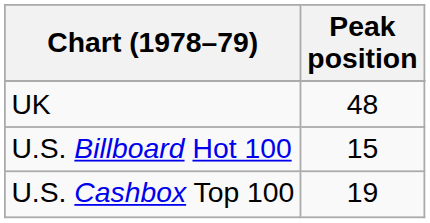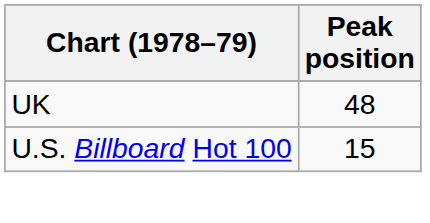 <table class="wikitable sortable">
 <tr>
 <th align="left">Chart (1978–79)</th>
 <th align="left">Peak<br>position</th>
 </tr>
 <tr>
 </tr>
 <tr>
 <td align="left">UK</td>
 <td style="text-align:center;">48</td>
 </tr>
 <tr>
 <td align="left">U.S. <em><a href='#'>Billboard</a></em> <a href='#'>Hot 100</a></td>
 <td style="text-align:center;">15</td>
 </tr>
-<tr>
-<td align="left">U.S. <em><a href='#'>Cashbox</a></em> Top 100</td>
-<td style="text-align:center;">19</td>
-</tr>
 </table>
